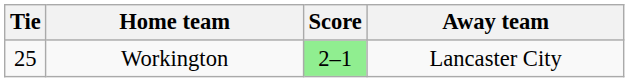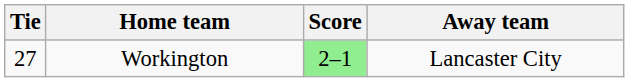 <table class="wikitable" style="text-align:center;">
 <tr>
 <th width=20>Tie</th>
 <th width=175>Home team</th>
 <th width=20>Score</th>
 <th width=175>Away team</th>
 </tr>
 <tr>
-<td>25</td>
+<td>27</td>
 <td>Workington</td>
 <td style="background: lightgreen;">2–1</td>
 <td>Lancaster City</td>
 </tr>
 </table>
